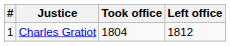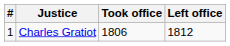 <table class="wikitable">
 <tr>
 <th>#</th>
 <th>Justice</th>
 <th>Took office</th>
 <th>Left office</th>
 </tr>
 <tr>
 <td>1</td>
 <td><a href='#'>Charles Gratiot</a></td>
-<td>1804</td>
+<td>1806</td>
 <td>1812</td>
 </tr>
 </table>
